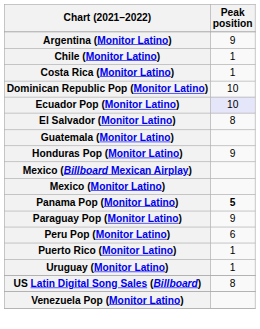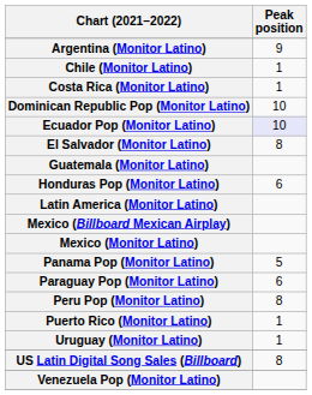 <table class="wikitable sortable plainrowheaders" style="text-align:center">
 <tr>
 <th scope="col">Chart (2021–2022)</th>
 <th scope="col">Peak<br>position</th>
 </tr>
 <tr>
 </tr>
 <tr>
 <th scope="row">Argentina (<a href='#'>Monitor Latino</a>)</th>
 <td>9</td>
 </tr>
 <tr>
 <th scope="row">Chile (<a href='#'>Monitor Latino</a>)</th>
 <td>1</td>
 </tr>
 <tr>
 <th scope="row">Costa Rica (<a href='#'>Monitor Latino</a>)</th>
 <td>1</td>
 </tr>
 <tr>
 <th scope="row">Dominican Republic Pop (<a href='#'>Monitor Latino</a>)</th>
 <td>10</td>
 </tr>
 <tr>
 <th scope="row">Ecuador Pop (<a href='#'>Monitor Latino</a>)</th>
 <td style="background: lavender;">10</td>
 </tr>
 <tr>
 <th scope="row">El Salvador (<a href='#'>Monitor Latino</a>)</th>
 <td>8</td>
 </tr>
 <tr>
 <th scope="row">Guatemala (<a href='#'>Monitor Latino</a>)</th>
 <td></td>
 </tr>
 <tr>
 <th scope="row">Honduras Pop (<a href='#'>Monitor Latino</a>)</th>
-<td>9</td>
+<td>6</td>
+</tr>
+<tr>
+<th scope="row">Latin America (<a href='#'>Monitor Latino</a>)</th>
+<td></td>
 </tr>
 <tr>
 <th scope="row">Mexico (<a href='#'><em>Billboard</em> Mexican Airplay</a>)</th>
 <td></td>
 </tr>
 <tr>
 <th scope="row">Mexico (<a href='#'>Monitor Latino</a>)</th>
 <td></td>
 </tr>
 <tr>
 <th scope="row">Panama Pop (<a href='#'>Monitor Latino</a>)</th>
-<td><strong>5</strong></td>
+<td>5</td>
 </tr>
 <tr>
 <th scope="row">Paraguay Pop (<a href='#'>Monitor Latino</a>)</th>
-<td>9</td>
+<td>6</td>
 </tr>
 <tr>
 <th scope="row">Peru Pop (<a href='#'>Monitor Latino</a>)</th>
-<td>6</td>
+<td>8</td>
 </tr>
 <tr>
 <th scope="row">Puerto Rico (<a href='#'>Monitor Latino</a>)</th>
 <td>1</td>
 </tr>
 <tr>
 <th scope="row">Uruguay (<a href='#'>Monitor Latino</a>)</th>
 <td>1</td>
 </tr>
 <tr>
 </tr>
 <tr>
 <th scope="row">US <a href='#'>Latin Digital Song Sales</a> (<em><a href='#'>Billboard</a></em>)</th>
 <td>8</td>
 </tr>
 <tr>
 </tr>
 <tr>
 <th scope="row">Venezuela Pop (<a href='#'>Monitor Latino</a>)</th>
 <td></td>
 </tr>
 <tr>
 </tr>
 </table>
